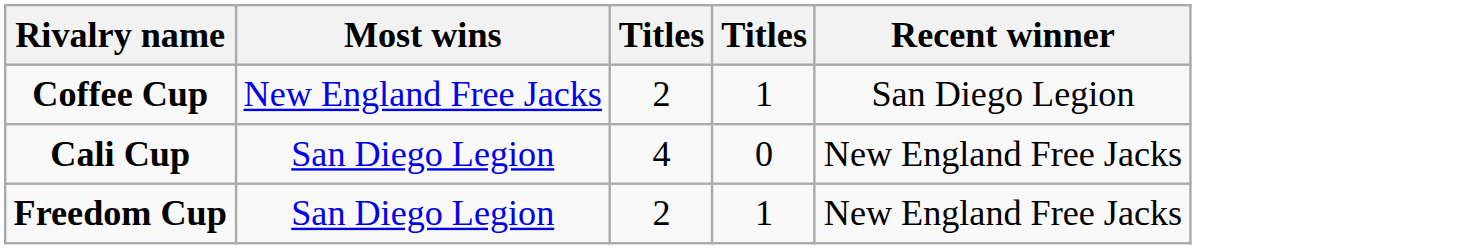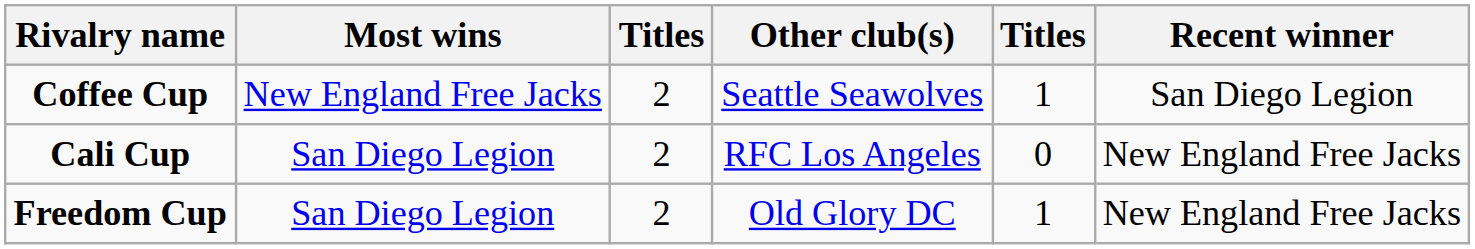 <table class="wikitable sortable" style="text-align:center;font-size:95%;">
 <tr>
 <th>Rivalry name</th>
 <th>Most wins</th>
 <th>Titles</th>
+<th>Other club(s)</th>
 <th>Titles</th>
 <th>Recent winner</th>
 </tr>
 <tr>
 <td><strong>Coffee Cup</strong></td>
 <td><a href='#'>New England Free Jacks</a></td>
 <td>2</td>
+<td><a href='#'>Seattle Seawolves</a></td>
 <td>1</td>
 <td>San Diego Legion</td>
 </tr>
 <tr>
 <td><strong>Cali Cup</strong></td>
 <td><a href='#'>San Diego Legion</a></td>
-<td>4</td>
+<td>2</td>
+<td><a href='#'>RFC Los Angeles</a></td>
 <td>0</td>
 <td>New England Free Jacks</td>
 </tr>
 <tr>
 <td><strong>Freedom Cup</strong></td>
 <td><a href='#'>San Diego Legion</a></td>
 <td>2</td>
+<td><a href='#'>Old Glory DC</a></td>
 <td>1</td>
 <td>New England Free Jacks</td>
 </tr>
 </table>
